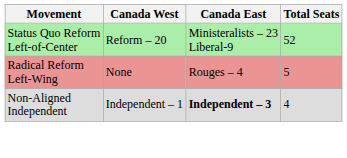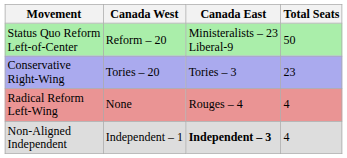 <table class="wikitable" style="margin:auto;">
 <tr>
 <th bgcolor = #BBBBBB>Movement</th>
 <th bgcolor = #BBBBBB>Canada West</th>
 <th bgcolor = #BBBBBB>Canada East</th>
 <th bgcolor = #BBBBBB>Total Seats</th>
 </tr>
 <tr>
 <td bgcolor = #AAEEAA>Status Quo Reform<br>Left-of-Center</td>
 <td bgcolor = #AAEEAA>Reform – 20</td>
 <td bgcolor = #AAEEAA>Ministeralists – 23 <br> Liberal-9</td>
-<td bgcolor = #AAEEAA>52</td>
+<td bgcolor = #AAEEAA>50</td>
+</tr>
+<tr>
+<td bgcolor = #AAAAEE>Conservative<br>Right-Wing</td>
+<td bgcolor = #AAAAEE>Tories – 20</td>
+<td bgcolor = #AAAAEE>Tories – 3</td>
+<td bgcolor = #AAAAEE>23</td>
 </tr>
 <tr>
 <td bgcolor = #EA9494>Radical Reform<br>Left-Wing</td>
 <td bgcolor = #EA9494>None</td>
 <td bgcolor = #EA9494>Rouges – 4</td>
-<td bgcolor = #EA9494>5</td>
+<td bgcolor = #EA9494>4</td>
 </tr>
 <tr>
 <td bgcolor = #DDDDDD>Non-Aligned<br>Independent</td>
 <td bgcolor = #DDDDDD>Independent – 1</td>
 <td bgcolor = #DDDDDD><strong>Independent – 3</strong></td>
 <td bgcolor = #DDDDDD>4</td>
 </tr>
 </table>
